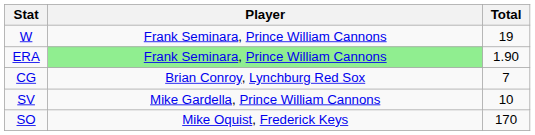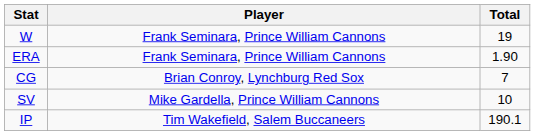 <table class="wikitable" width="40%" style="text-align:center;">
 <tr>
 <th width="5%">Stat</th>
 <th width="60%">Player</th>
 <th width="5%">Total</th>
 </tr>
 <tr>
 <td><a href='#'>W</a></td>
 <td><a href='#'>Frank Seminara</a>, <a href='#'>Prince William Cannons</a></td>
 <td>19</td>
 </tr>
 <tr>
 <td><a href='#'>ERA</a></td>
-<td style="background: lightgreen;"><a href='#'>Frank Seminara</a>, <a href='#'>Prince William Cannons</a></td>
+<td><a href='#'>Frank Seminara</a>, <a href='#'>Prince William Cannons</a></td>
 <td>1.90</td>
 </tr>
 <tr>
 <td><a href='#'>CG</a></td>
 <td><a href='#'>Brian Conroy</a>, <a href='#'>Lynchburg Red Sox</a></td>
 <td>7</td>
 </tr>
 <tr>
 <td><a href='#'>SV</a></td>
 <td><a href='#'>Mike Gardella</a>, <a href='#'>Prince William Cannons</a></td>
 <td>10</td>
 </tr>
 <tr>
-<td><a href='#'>SO</a></td>
-<td><a href='#'>Mike Oquist</a>, <a href='#'>Frederick Keys</a></td>
-<td>170</td>
+<td><a href='#'>IP</a></td>
+<td><a href='#'>Tim Wakefield</a>, <a href='#'>Salem Buccaneers</a></td>
+<td>190.1</td>
 </tr>
 </table>
